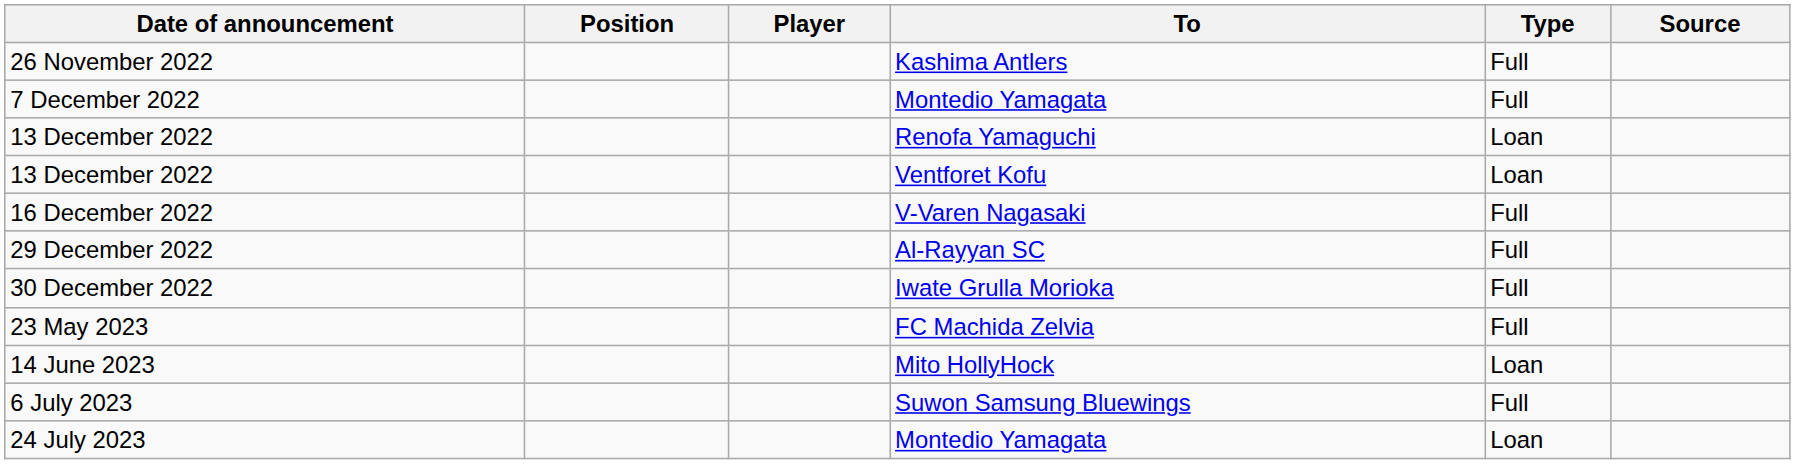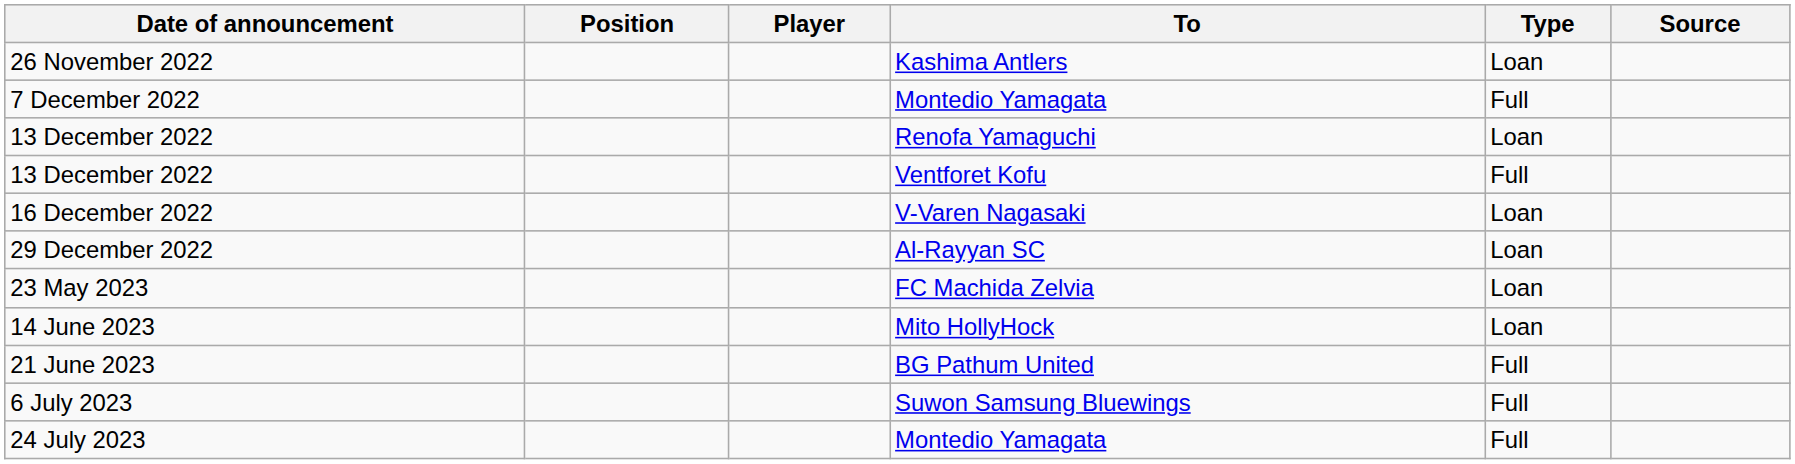 <table class="wikitable sortable" style="width:90%; text-align:center; font-size:95%; text-align:left;">
 <tr>
 <th>Date of announcement</th>
 <th>Position</th>
 <th>Player</th>
 <th>To</th>
 <th>Type</th>
 <th>Source</th>
 </tr>
 <tr>
 <td>26 November 2022</td>
 <td></td>
 <td></td>
 <td> <a href='#'>Kashima Antlers</a></td>
-<td>Full</td>
+<td>Loan</td>
 <td></td>
 </tr>
 <tr>
 <td>7 December 2022</td>
 <td></td>
 <td></td>
 <td> <a href='#'>Montedio Yamagata</a></td>
 <td>Full</td>
 <td></td>
 </tr>
 <tr>
 <td>13 December 2022</td>
 <td></td>
 <td></td>
 <td> <a href='#'>Renofa Yamaguchi</a></td>
 <td>Loan</td>
 <td></td>
 </tr>
 <tr>
 <td>13 December 2022</td>
 <td></td>
 <td></td>
 <td> <a href='#'>Ventforet Kofu</a></td>
-<td>Loan</td>
+<td>Full</td>
 <td></td>
 </tr>
 <tr>
 <td>16 December 2022</td>
 <td></td>
 <td></td>
 <td> <a href='#'>V-Varen Nagasaki</a></td>
-<td>Full</td>
+<td>Loan</td>
 <td></td>
 </tr>
 <tr>
 <td>29 December 2022</td>
 <td></td>
 <td></td>
 <td> <a href='#'>Al-Rayyan SC</a></td>
-<td>Full</td>
-<td></td>
-</tr>
-<tr>
-<td>30 December 2022</td>
-<td></td>
-<td></td>
-<td> <a href='#'>Iwate Grulla Morioka</a></td>
-<td>Full</td>
+<td>Loan</td>
 <td></td>
 </tr>
 <tr>
 <td>23 May 2023</td>
 <td></td>
 <td></td>
 <td> <a href='#'>FC Machida Zelvia</a></td>
-<td>Full</td>
+<td>Loan</td>
 <td></td>
 </tr>
 <tr>
 <td>14 June 2023</td>
 <td></td>
 <td></td>
 <td> <a href='#'>Mito HollyHock</a></td>
 <td>Loan</td>
+<td></td>
+</tr>
+<tr>
+<td>21 June 2023</td>
+<td></td>
+<td></td>
+<td> <a href='#'>BG Pathum United</a></td>
+<td>Full</td>
 <td></td>
 </tr>
 <tr>
 <td>6 July 2023</td>
 <td></td>
 <td></td>
 <td> <a href='#'>Suwon Samsung Bluewings</a></td>
 <td>Full</td>
 <td></td>
 </tr>
 <tr>
 <td>24 July 2023</td>
 <td></td>
 <td></td>
 <td> <a href='#'>Montedio Yamagata</a></td>
-<td>Loan</td>
+<td>Full</td>
 <td></td>
 </tr>
 </table>
